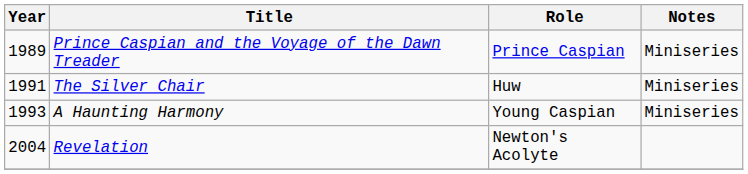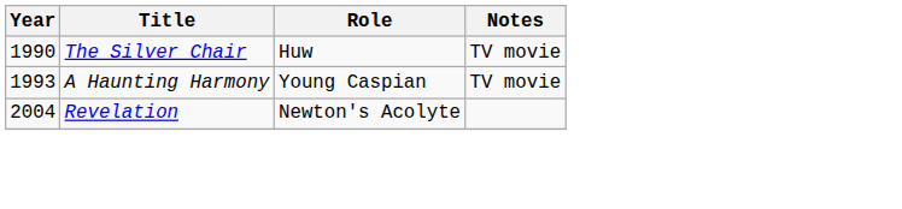 <table class="wikitable">
 <tr>
 <th>Year</th>
 <th>Title</th>
 <th>Role</th>
 <th>Notes</th>
 </tr>
 <tr>
-<td>1989</td>
-<td><em><a href='#'>Prince Caspian and the Voyage of the Dawn Treader</a></em></td>
-<td><a href='#'>Prince Caspian</a></td>
-<td>Miniseries</td>
-</tr>
-<tr>
-<td>1991</td>
+<td>1990</td>
 <td><em><a href='#'>The Silver Chair</a></em></td>
 <td>Huw</td>
-<td>Miniseries</td>
+<td>TV movie</td>
 </tr>
 <tr>
 <td>1993</td>
 <td><em>A Haunting Harmony</em></td>
 <td>Young Caspian</td>
-<td>Miniseries</td>
+<td>TV movie</td>
 </tr>
 <tr>
 <td>2004</td>
 <td><em><a href='#'>Revelation</a></em></td>
 <td>Newton's Acolyte</td>
 <td></td>
 </tr>
 <tr>
 </tr>
 </table>
